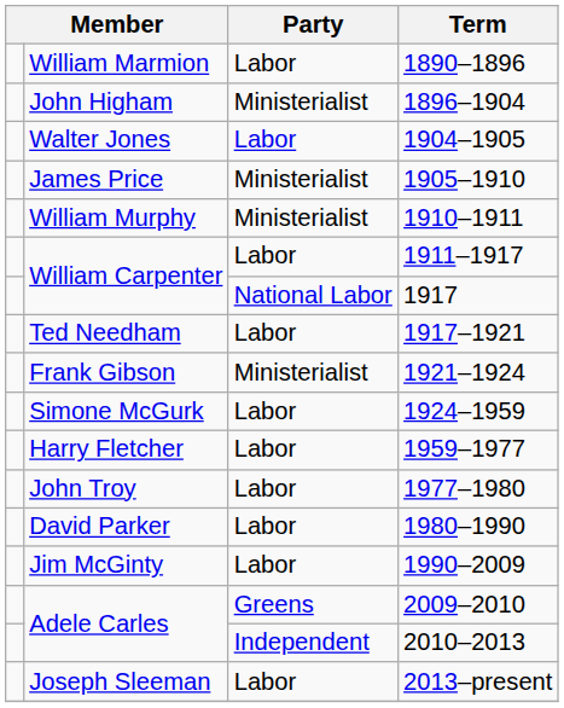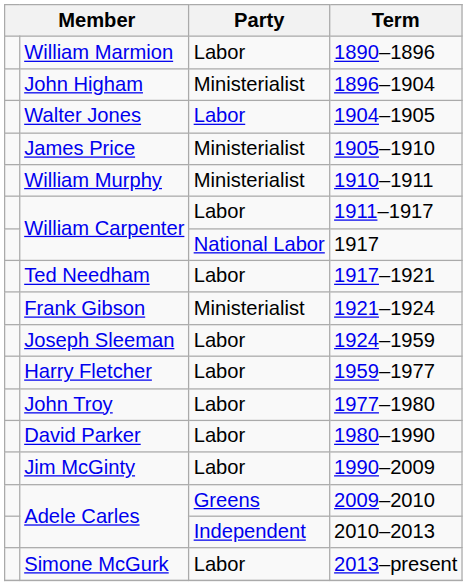 <table class="wikitable">
 <tr>
 <th colspan="2">Member</th>
 <th>Party</th>
 <th>Term</th>
 </tr>
 <tr>
 <td> </td>
 <td><a href='#'>William Marmion</a></td>
 <td>Labor</td>
 <td><a href='#'>1890</a>–1896</td>
 </tr>
 <tr>
 <td> </td>
 <td><a href='#'>John Higham</a></td>
 <td>Ministerialist</td>
 <td><a href='#'>1896</a>–1904</td>
 </tr>
 <tr>
 <td> </td>
 <td><a href='#'>Walter Jones</a></td>
 <td><a href='#'>Labor</a></td>
 <td><a href='#'>1904</a>–1905</td>
 </tr>
 <tr>
 <td> </td>
 <td><a href='#'>James Price</a></td>
 <td>Ministerialist</td>
 <td><a href='#'>1905</a>–1910</td>
 </tr>
 <tr>
 <td> </td>
 <td><a href='#'>William Murphy</a></td>
 <td>Ministerialist</td>
 <td><a href='#'>1910</a>–1911</td>
 </tr>
 <tr>
 <td> </td>
 <td rowspan="2"><a href='#'>William Carpenter</a></td>
 <td>Labor</td>
 <td><a href='#'>1911</a>–1917</td>
 </tr>
 <tr>
 <td> </td>
 <td><a href='#'>National Labor</a></td>
 <td>1917</td>
 </tr>
 <tr>
 <td> </td>
 <td><a href='#'>Ted Needham</a></td>
 <td>Labor</td>
 <td><a href='#'>1917</a>–1921</td>
 </tr>
 <tr>
 <td> </td>
 <td><a href='#'>Frank Gibson</a></td>
 <td>Ministerialist</td>
 <td><a href='#'>1921</a>–1924</td>
 </tr>
 <tr>
 <td> </td>
-<td><a href='#'>Simone McGurk</a></td>
+<td><a href='#'>Joseph Sleeman</a></td>
 <td>Labor</td>
 <td><a href='#'>1924</a>–1959</td>
 </tr>
 <tr>
 <td> </td>
 <td><a href='#'>Harry Fletcher</a></td>
 <td>Labor</td>
 <td><a href='#'>1959</a>–1977</td>
 </tr>
 <tr>
 <td> </td>
 <td><a href='#'>John Troy</a></td>
 <td>Labor</td>
 <td><a href='#'>1977</a>–1980</td>
 </tr>
 <tr>
 <td> </td>
 <td><a href='#'>David Parker</a></td>
 <td>Labor</td>
 <td><a href='#'>1980</a>–1990</td>
 </tr>
 <tr>
 <td> </td>
 <td><a href='#'>Jim McGinty</a></td>
 <td>Labor</td>
 <td><a href='#'>1990</a>–2009</td>
 </tr>
 <tr>
 <td> </td>
 <td rowspan="2"><a href='#'>Adele Carles</a></td>
 <td><a href='#'>Greens</a></td>
 <td><a href='#'>2009</a>–2010</td>
 </tr>
 <tr>
 <td> </td>
 <td><a href='#'>Independent</a></td>
 <td>2010–2013</td>
 </tr>
 <tr>
 <td> </td>
-<td><a href='#'>Joseph Sleeman</a></td>
+<td><a href='#'>Simone McGurk</a></td>
 <td>Labor</td>
 <td><a href='#'>2013</a>–present</td>
 </tr>
 <tr>
 </tr>
 </table>
